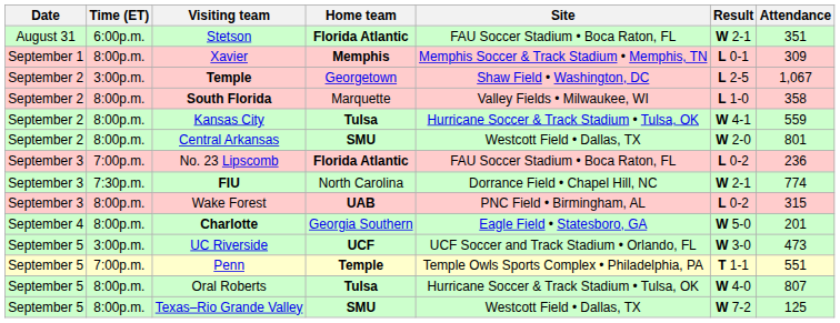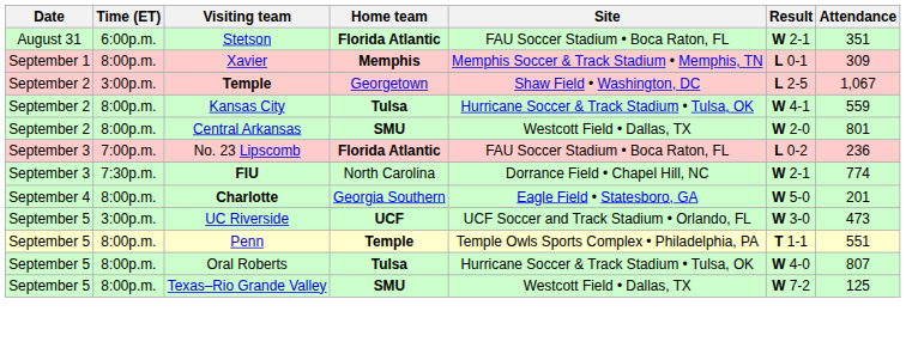 <table class="wikitable" style="font-size:95%; text-align: center;">
 <tr>
 <th>Date</th>
 <th>Time (ET)</th>
 <th>Visiting team</th>
 <th>Home team</th>
 <th>Site</th>
 <th>Result</th>
 <th>Attendance</th>
 </tr>
 <tr style="background:#cfc;">
 <td>August 31</td>
 <td>6:00p.m.</td>
 <td><a href='#'>Stetson</a></td>
 <td><strong>Florida Atlantic</strong></td>
 <td>FAU Soccer Stadium • Boca Raton, FL</td>
 <td><strong>W</strong> 2-1</td>
 <td>351</td>
 </tr>
 <tr style="background:#fcc;">
 <td>September 1</td>
 <td>8:00p.m.</td>
 <td><a href='#'>Xavier</a></td>
 <td><strong>Memphis</strong></td>
 <td><a href='#'>Memphis Soccer & Track Stadium</a> • <a href='#'>Memphis, TN</a></td>
 <td><strong>L</strong> 0-1</td>
 <td>309</td>
 </tr>
 <tr style="background:#fcc;">
 <td>September 2</td>
 <td>3:00p.m.</td>
 <td><strong>Temple</strong></td>
 <td><a href='#'>Georgetown</a></td>
 <td><a href='#'>Shaw Field</a> • <a href='#'>Washington, DC</a></td>
 <td><strong>L</strong> 2-5</td>
 <td>1,067</td>
 </tr>
-<tr style="background:#fcc;">
-<td>September 2</td>
-<td>8:00p.m.</td>
-<td><strong>South Florida</strong></td>
-<td>Marquette</td>
-<td>Valley Fields • Milwaukee, WI</td>
-<td><strong>L</strong> 1-0</td>
-<td>358</td>
-</tr>
 <tr style="background:#cfc;">
 <td>September 2</td>
 <td>8:00p.m.</td>
 <td><a href='#'>Kansas City</a></td>
 <td><strong>Tulsa</strong></td>
 <td><a href='#'>Hurricane Soccer & Track Stadium</a> • <a href='#'>Tulsa, OK</a></td>
 <td><strong>W</strong> 4-1</td>
 <td>559</td>
 </tr>
 <tr style="background:#cfc;">
 <td>September 2</td>
 <td>8:00p.m.</td>
 <td><a href='#'>Central Arkansas</a></td>
 <td><strong>SMU</strong></td>
 <td>Westcott Field • Dallas, TX</td>
 <td><strong>W</strong> 2-0</td>
 <td>801</td>
 </tr>
 <tr style="background:#fcc;">
 <td>September 3</td>
 <td>7:00p.m.</td>
 <td>No. 23 <a href='#'>Lipscomb</a></td>
 <td><strong>Florida Atlantic</strong></td>
 <td>FAU Soccer Stadium • Boca Raton, FL</td>
 <td><strong>L</strong> 0-2</td>
 <td>236</td>
 </tr>
 <tr style="background:#cfc;">
 <td>September 3</td>
 <td>7:30p.m.</td>
 <td><strong>FIU</strong></td>
 <td>North Carolina</td>
 <td>Dorrance Field • Chapel Hill, NC</td>
 <td><strong>W</strong> 2-1</td>
 <td>774</td>
 </tr>
-<tr style="background:#fcc;">
-<td>September 3</td>
-<td>8:00p.m.</td>
-<td>Wake Forest</td>
-<td><strong>UAB</strong></td>
-<td>PNC Field • Birmingham, AL</td>
-<td><strong>L</strong> 0-2</td>
-<td>315</td>
-</tr>
 <tr style="background:#cfc;">
 <td>September 4</td>
 <td>8:00p.m.</td>
 <td><strong>Charlotte</strong></td>
 <td><a href='#'>Georgia Southern</a></td>
 <td><a href='#'>Eagle Field</a> • <a href='#'>Statesboro, GA</a></td>
 <td><strong>W</strong> 5-0</td>
 <td>201</td>
 </tr>
 <tr style="background:#cfc;">
 <td>September 5</td>
 <td>3:00p.m.</td>
 <td><a href='#'>UC Riverside</a></td>
 <td><strong>UCF</strong></td>
 <td>UCF Soccer and Track Stadium • Orlando, FL</td>
 <td><strong>W</strong> 3-0</td>
 <td>473</td>
 </tr>
 <tr style="background:#ffc;">
 <td>September 5</td>
-<td>7:00p.m.</td>
+<td>8:00p.m.</td>
 <td><a href='#'>Penn</a></td>
 <td><strong>Temple</strong></td>
 <td>Temple Owls Sports Complex • Philadelphia, PA</td>
 <td><strong>T</strong> 1-1</td>
 <td>551</td>
 </tr>
 <tr style="background:#cfc;">
 <td>September 5</td>
 <td>8:00p.m.</td>
 <td>Oral Roberts</td>
 <td><strong>Tulsa</strong></td>
 <td>Hurricane Soccer & Track Stadium • Tulsa, OK</td>
 <td><strong>W</strong> 4-0</td>
 <td>807</td>
 </tr>
 <tr style="background:#cfc;">
 <td>September 5</td>
 <td>8:00p.m.</td>
 <td><a href='#'>Texas–Rio Grande Valley</a></td>
 <td><strong>SMU</strong></td>
 <td>Westcott Field • Dallas, TX</td>
 <td><strong>W</strong> 7-2</td>
 <td>125</td>
 </tr>
 </table>
